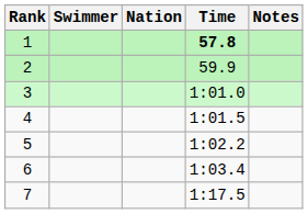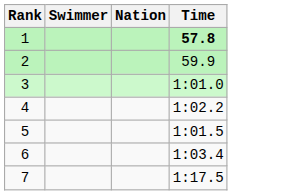 <table class="wikitable sortable" style="text-align:center">
 <tr>
 <th>Rank</th>
 <th>Swimmer</th>
 <th>Nation</th>
 <th>Time</th>
-<th>Notes</th>
 </tr>
 <tr bgcolor=bbf3bb>
 <td>1</td>
 <td align=left></td>
 <td align=left></td>
 <td data-sort-value=0:57.8><strong>57.8</strong></td>
-<td></td>
 </tr>
 <tr bgcolor=bbf3bb>
 <td>2</td>
 <td align=left></td>
 <td align=left></td>
 <td data-sort-value=0:59.9>59.9</td>
-<td></td>
 </tr>
 <tr bgcolor=ccf9cc>
 <td>3</td>
 <td align=left></td>
 <td align=left></td>
 <td>1:01.0</td>
-<td></td>
 </tr>
 <tr>
 <td>4</td>
 <td align=left></td>
 <td align=left></td>
-<td>1:01.5</td>
-<td></td>
+<td>1:02.2</td>
 </tr>
 <tr>
 <td>5</td>
 <td align=left></td>
 <td align=left></td>
-<td>1:02.2</td>
-<td></td>
+<td>1:01.5</td>
 </tr>
 <tr>
 <td>6</td>
 <td align=left></td>
 <td align=left></td>
 <td>1:03.4</td>
-<td></td>
 </tr>
 <tr>
 <td>7</td>
 <td align=left></td>
 <td align=left></td>
 <td>1:17.5</td>
-<td></td>
 </tr>
 </table>
